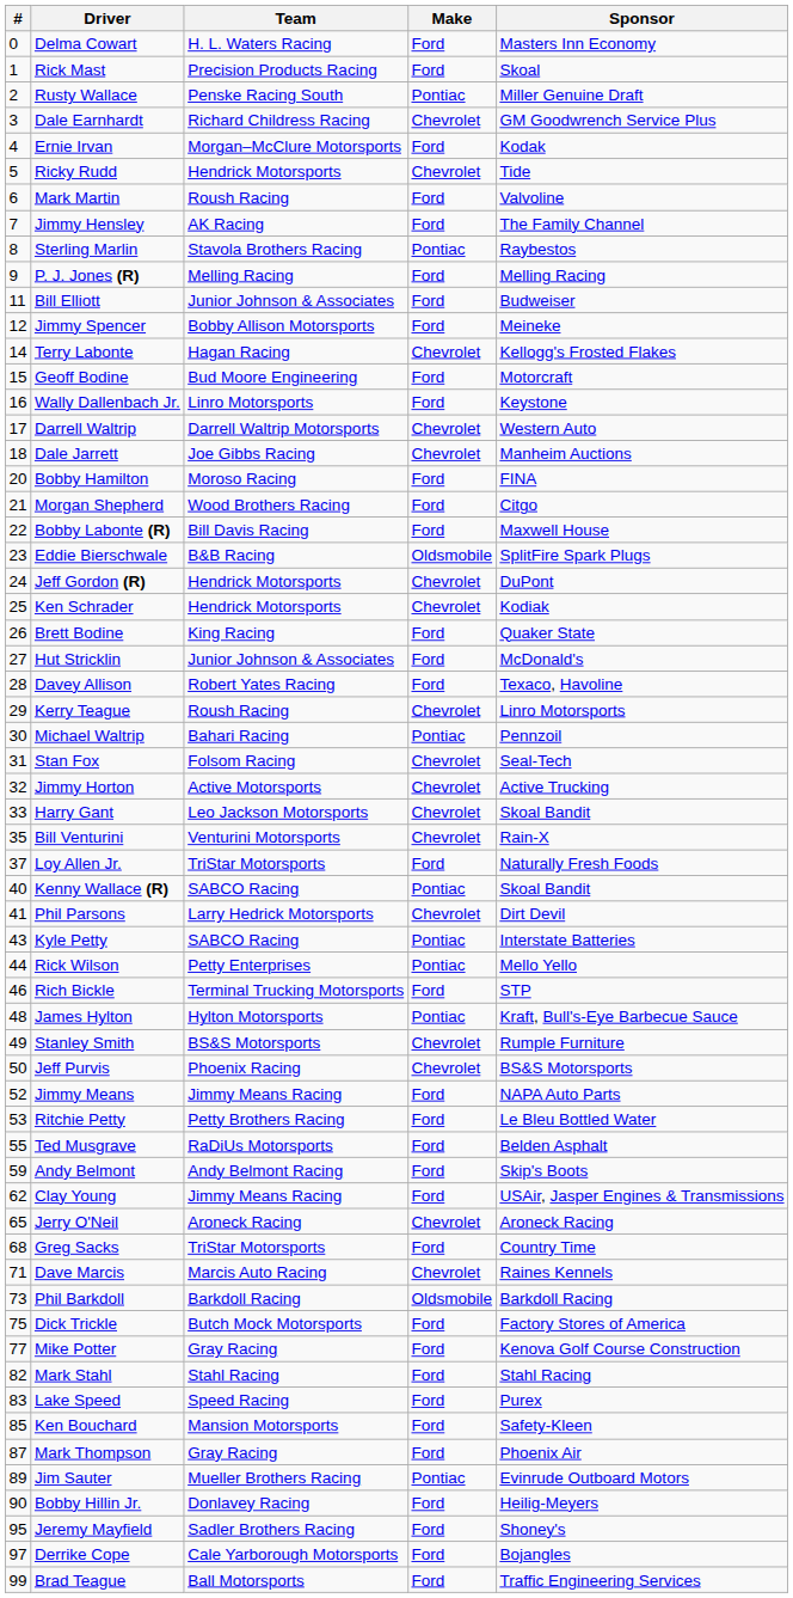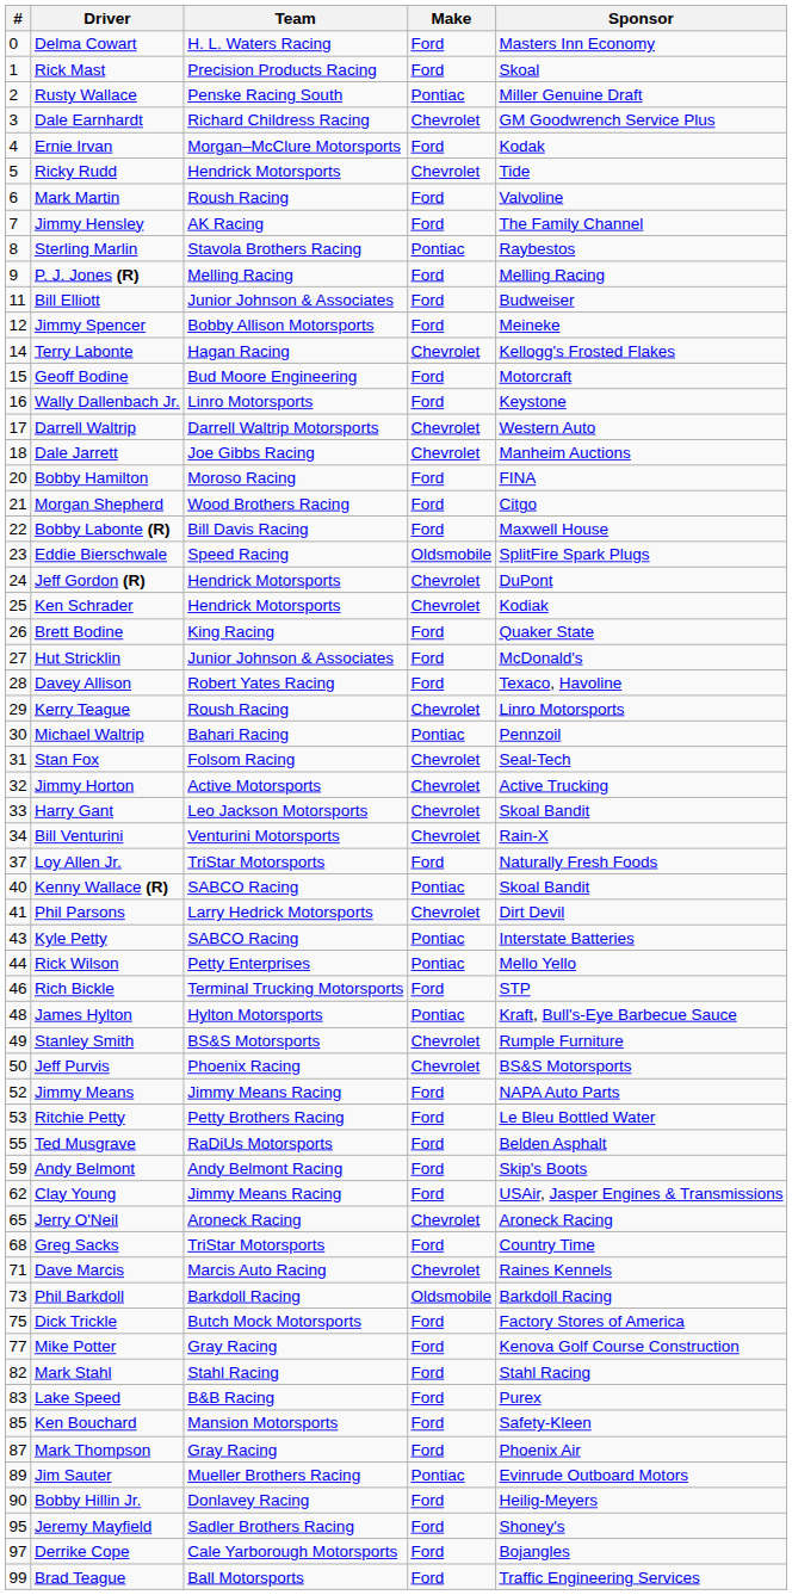 <table class="wikitable" style="font-size:95%">
 <tr>
 <th>#</th>
 <th>Driver</th>
 <th>Team</th>
 <th>Make</th>
 <th>Sponsor</th>
 </tr>
 <tr>
 <td>0</td>
 <td><a href='#'>Delma Cowart</a></td>
 <td><a href='#'>H. L. Waters Racing</a></td>
 <td><a href='#'>Ford</a></td>
 <td><a href='#'>Masters Inn Economy</a></td>
 </tr>
 <tr>
 <td>1</td>
 <td><a href='#'>Rick Mast</a></td>
 <td><a href='#'>Precision Products Racing</a></td>
 <td><a href='#'>Ford</a></td>
 <td><a href='#'>Skoal</a></td>
 </tr>
 <tr>
 <td>2</td>
 <td><a href='#'>Rusty Wallace</a></td>
 <td><a href='#'>Penske Racing South</a></td>
 <td><a href='#'>Pontiac</a></td>
 <td><a href='#'>Miller Genuine Draft</a></td>
 </tr>
 <tr>
 <td>3</td>
 <td><a href='#'>Dale Earnhardt</a></td>
 <td><a href='#'>Richard Childress Racing</a></td>
 <td><a href='#'>Chevrolet</a></td>
 <td><a href='#'>GM Goodwrench Service Plus</a></td>
 </tr>
 <tr>
 <td>4</td>
 <td><a href='#'>Ernie Irvan</a></td>
 <td><a href='#'>Morgan–McClure Motorsports</a></td>
 <td><a href='#'>Ford</a></td>
 <td><a href='#'>Kodak</a></td>
 </tr>
 <tr>
 <td>5</td>
 <td><a href='#'>Ricky Rudd</a></td>
 <td><a href='#'>Hendrick Motorsports</a></td>
 <td><a href='#'>Chevrolet</a></td>
 <td><a href='#'>Tide</a></td>
 </tr>
 <tr>
 <td>6</td>
 <td><a href='#'>Mark Martin</a></td>
 <td><a href='#'>Roush Racing</a></td>
 <td><a href='#'>Ford</a></td>
 <td><a href='#'>Valvoline</a></td>
 </tr>
 <tr>
 <td>7</td>
 <td><a href='#'>Jimmy Hensley</a></td>
 <td><a href='#'>AK Racing</a></td>
 <td><a href='#'>Ford</a></td>
 <td><a href='#'>The Family Channel</a></td>
 </tr>
 <tr>
 <td>8</td>
 <td><a href='#'>Sterling Marlin</a></td>
 <td><a href='#'>Stavola Brothers Racing</a></td>
 <td><a href='#'>Pontiac</a></td>
 <td><a href='#'>Raybestos</a></td>
 </tr>
 <tr>
 <td>9</td>
 <td><a href='#'>P. J. Jones</a> <strong>(R)</strong></td>
 <td><a href='#'>Melling Racing</a></td>
 <td><a href='#'>Ford</a></td>
 <td><a href='#'>Melling Racing</a></td>
 </tr>
 <tr>
 <td>11</td>
 <td><a href='#'>Bill Elliott</a></td>
 <td><a href='#'>Junior Johnson & Associates</a></td>
 <td><a href='#'>Ford</a></td>
 <td><a href='#'>Budweiser</a></td>
 </tr>
 <tr>
 <td>12</td>
 <td><a href='#'>Jimmy Spencer</a></td>
 <td><a href='#'>Bobby Allison Motorsports</a></td>
 <td><a href='#'>Ford</a></td>
 <td><a href='#'>Meineke</a></td>
 </tr>
 <tr>
 <td>14</td>
 <td><a href='#'>Terry Labonte</a></td>
 <td><a href='#'>Hagan Racing</a></td>
 <td><a href='#'>Chevrolet</a></td>
 <td><a href='#'>Kellogg's Frosted Flakes</a></td>
 </tr>
 <tr>
 <td>15</td>
 <td><a href='#'>Geoff Bodine</a></td>
 <td><a href='#'>Bud Moore Engineering</a></td>
 <td><a href='#'>Ford</a></td>
 <td><a href='#'>Motorcraft</a></td>
 </tr>
 <tr>
 <td>16</td>
 <td><a href='#'>Wally Dallenbach Jr.</a></td>
 <td><a href='#'>Linro Motorsports</a></td>
 <td><a href='#'>Ford</a></td>
 <td><a href='#'>Keystone</a></td>
 </tr>
 <tr>
 <td>17</td>
 <td><a href='#'>Darrell Waltrip</a></td>
 <td><a href='#'>Darrell Waltrip Motorsports</a></td>
 <td><a href='#'>Chevrolet</a></td>
 <td><a href='#'>Western Auto</a></td>
 </tr>
 <tr>
 <td>18</td>
 <td><a href='#'>Dale Jarrett</a></td>
 <td><a href='#'>Joe Gibbs Racing</a></td>
 <td><a href='#'>Chevrolet</a></td>
 <td><a href='#'>Manheim Auctions</a></td>
 </tr>
 <tr>
 <td>20</td>
 <td><a href='#'>Bobby Hamilton</a></td>
 <td><a href='#'>Moroso Racing</a></td>
 <td><a href='#'>Ford</a></td>
 <td><a href='#'>FINA</a></td>
 </tr>
 <tr>
 <td>21</td>
 <td><a href='#'>Morgan Shepherd</a></td>
 <td><a href='#'>Wood Brothers Racing</a></td>
 <td><a href='#'>Ford</a></td>
 <td><a href='#'>Citgo</a></td>
 </tr>
 <tr>
 <td>22</td>
 <td><a href='#'>Bobby Labonte</a> <strong>(R)</strong></td>
 <td><a href='#'>Bill Davis Racing</a></td>
 <td><a href='#'>Ford</a></td>
 <td><a href='#'>Maxwell House</a></td>
 </tr>
 <tr>
 <td>23</td>
 <td><a href='#'>Eddie Bierschwale</a></td>
-<td><a href='#'>B&B Racing</a></td>
+<td><a href='#'>Speed Racing</a></td>
 <td><a href='#'>Oldsmobile</a></td>
 <td><a href='#'>SplitFire Spark Plugs</a></td>
 </tr>
 <tr>
 <td>24</td>
 <td><a href='#'>Jeff Gordon</a> <strong>(R)</strong></td>
 <td><a href='#'>Hendrick Motorsports</a></td>
 <td><a href='#'>Chevrolet</a></td>
 <td><a href='#'>DuPont</a></td>
 </tr>
 <tr>
 <td>25</td>
 <td><a href='#'>Ken Schrader</a></td>
 <td><a href='#'>Hendrick Motorsports</a></td>
 <td><a href='#'>Chevrolet</a></td>
 <td><a href='#'>Kodiak</a></td>
 </tr>
 <tr>
 <td>26</td>
 <td><a href='#'>Brett Bodine</a></td>
 <td><a href='#'>King Racing</a></td>
 <td><a href='#'>Ford</a></td>
 <td><a href='#'>Quaker State</a></td>
 </tr>
 <tr>
 <td>27</td>
 <td><a href='#'>Hut Stricklin</a></td>
 <td><a href='#'>Junior Johnson & Associates</a></td>
 <td><a href='#'>Ford</a></td>
 <td><a href='#'>McDonald's</a></td>
 </tr>
 <tr>
 <td>28</td>
 <td><a href='#'>Davey Allison</a></td>
 <td><a href='#'>Robert Yates Racing</a></td>
 <td><a href='#'>Ford</a></td>
 <td><a href='#'>Texaco</a>, <a href='#'>Havoline</a></td>
 </tr>
 <tr>
 <td>29</td>
 <td><a href='#'>Kerry Teague</a></td>
 <td><a href='#'>Roush Racing</a></td>
 <td><a href='#'>Chevrolet</a></td>
 <td><a href='#'>Linro Motorsports</a></td>
 </tr>
 <tr>
 <td>30</td>
 <td><a href='#'>Michael Waltrip</a></td>
 <td><a href='#'>Bahari Racing</a></td>
 <td><a href='#'>Pontiac</a></td>
 <td><a href='#'>Pennzoil</a></td>
 </tr>
 <tr>
 <td>31</td>
 <td><a href='#'>Stan Fox</a></td>
 <td><a href='#'>Folsom Racing</a></td>
 <td><a href='#'>Chevrolet</a></td>
 <td><a href='#'>Seal-Tech</a></td>
 </tr>
 <tr>
 <td>32</td>
 <td><a href='#'>Jimmy Horton</a></td>
 <td><a href='#'>Active Motorsports</a></td>
 <td><a href='#'>Chevrolet</a></td>
 <td><a href='#'>Active Trucking</a></td>
 </tr>
 <tr>
 <td>33</td>
 <td><a href='#'>Harry Gant</a></td>
 <td><a href='#'>Leo Jackson Motorsports</a></td>
 <td><a href='#'>Chevrolet</a></td>
 <td><a href='#'>Skoal Bandit</a></td>
 </tr>
 <tr>
-<td>35</td>
+<td>34</td>
 <td><a href='#'>Bill Venturini</a></td>
 <td><a href='#'>Venturini Motorsports</a></td>
 <td><a href='#'>Chevrolet</a></td>
 <td><a href='#'>Rain-X</a></td>
 </tr>
 <tr>
 <td>37</td>
 <td><a href='#'>Loy Allen Jr.</a></td>
 <td><a href='#'>TriStar Motorsports</a></td>
 <td><a href='#'>Ford</a></td>
 <td><a href='#'>Naturally Fresh Foods</a></td>
 </tr>
 <tr>
 <td>40</td>
 <td><a href='#'>Kenny Wallace</a> <strong>(R)</strong></td>
 <td><a href='#'>SABCO Racing</a></td>
 <td><a href='#'>Pontiac</a></td>
 <td><a href='#'>Skoal Bandit</a></td>
 </tr>
 <tr>
 <td>41</td>
 <td><a href='#'>Phil Parsons</a></td>
 <td><a href='#'>Larry Hedrick Motorsports</a></td>
 <td><a href='#'>Chevrolet</a></td>
 <td><a href='#'>Dirt Devil</a></td>
 </tr>
 <tr>
 <td>43</td>
 <td><a href='#'>Kyle Petty</a></td>
 <td><a href='#'>SABCO Racing</a></td>
 <td><a href='#'>Pontiac</a></td>
 <td><a href='#'>Interstate Batteries</a></td>
 </tr>
 <tr>
 <td>44</td>
 <td><a href='#'>Rick Wilson</a></td>
 <td><a href='#'>Petty Enterprises</a></td>
 <td><a href='#'>Pontiac</a></td>
 <td><a href='#'>Mello Yello</a></td>
 </tr>
 <tr>
 <td>46</td>
 <td><a href='#'>Rich Bickle</a></td>
 <td><a href='#'>Terminal Trucking Motorsports</a></td>
 <td><a href='#'>Ford</a></td>
 <td><a href='#'>STP</a></td>
 </tr>
 <tr>
 <td>48</td>
 <td><a href='#'>James Hylton</a></td>
 <td><a href='#'>Hylton Motorsports</a></td>
 <td><a href='#'>Pontiac</a></td>
 <td><a href='#'>Kraft</a>, <a href='#'>Bull's-Eye Barbecue Sauce</a></td>
 </tr>
 <tr>
 <td>49</td>
 <td><a href='#'>Stanley Smith</a></td>
 <td><a href='#'>BS&S Motorsports</a></td>
 <td><a href='#'>Chevrolet</a></td>
 <td><a href='#'>Rumple Furniture</a></td>
 </tr>
 <tr>
 <td>50</td>
 <td><a href='#'>Jeff Purvis</a></td>
 <td><a href='#'>Phoenix Racing</a></td>
 <td><a href='#'>Chevrolet</a></td>
 <td><a href='#'>BS&S Motorsports</a></td>
 </tr>
 <tr>
 <td>52</td>
 <td><a href='#'>Jimmy Means</a></td>
 <td><a href='#'>Jimmy Means Racing</a></td>
 <td><a href='#'>Ford</a></td>
 <td><a href='#'>NAPA Auto Parts</a></td>
 </tr>
 <tr>
 <td>53</td>
 <td><a href='#'>Ritchie Petty</a></td>
 <td><a href='#'>Petty Brothers Racing</a></td>
 <td><a href='#'>Ford</a></td>
 <td><a href='#'>Le Bleu Bottled Water</a></td>
 </tr>
 <tr>
 <td>55</td>
 <td><a href='#'>Ted Musgrave</a></td>
 <td><a href='#'>RaDiUs Motorsports</a></td>
 <td><a href='#'>Ford</a></td>
 <td><a href='#'>Belden Asphalt</a></td>
 </tr>
 <tr>
 <td>59</td>
 <td><a href='#'>Andy Belmont</a></td>
 <td><a href='#'>Andy Belmont Racing</a></td>
 <td><a href='#'>Ford</a></td>
 <td><a href='#'>Skip's Boots</a></td>
 </tr>
 <tr>
 <td>62</td>
 <td><a href='#'>Clay Young</a></td>
 <td><a href='#'>Jimmy Means Racing</a></td>
 <td><a href='#'>Ford</a></td>
 <td><a href='#'>USAir</a>, <a href='#'>Jasper Engines & Transmissions</a></td>
 </tr>
 <tr>
 <td>65</td>
 <td><a href='#'>Jerry O'Neil</a></td>
 <td><a href='#'>Aroneck Racing</a></td>
 <td><a href='#'>Chevrolet</a></td>
 <td><a href='#'>Aroneck Racing</a></td>
 </tr>
 <tr>
 <td>68</td>
 <td><a href='#'>Greg Sacks</a></td>
 <td><a href='#'>TriStar Motorsports</a></td>
 <td><a href='#'>Ford</a></td>
 <td><a href='#'>Country Time</a></td>
 </tr>
 <tr>
 <td>71</td>
 <td><a href='#'>Dave Marcis</a></td>
 <td><a href='#'>Marcis Auto Racing</a></td>
 <td><a href='#'>Chevrolet</a></td>
 <td><a href='#'>Raines Kennels</a></td>
 </tr>
 <tr>
 <td>73</td>
 <td><a href='#'>Phil Barkdoll</a></td>
 <td><a href='#'>Barkdoll Racing</a></td>
 <td><a href='#'>Oldsmobile</a></td>
 <td><a href='#'>Barkdoll Racing</a></td>
 </tr>
 <tr>
 <td>75</td>
 <td><a href='#'>Dick Trickle</a></td>
 <td><a href='#'>Butch Mock Motorsports</a></td>
 <td><a href='#'>Ford</a></td>
 <td><a href='#'>Factory Stores of America</a></td>
 </tr>
 <tr>
 <td>77</td>
 <td><a href='#'>Mike Potter</a></td>
 <td><a href='#'>Gray Racing</a></td>
 <td><a href='#'>Ford</a></td>
 <td><a href='#'>Kenova Golf Course Construction</a></td>
 </tr>
 <tr>
 <td>82</td>
 <td><a href='#'>Mark Stahl</a></td>
 <td><a href='#'>Stahl Racing</a></td>
 <td><a href='#'>Ford</a></td>
 <td><a href='#'>Stahl Racing</a></td>
 </tr>
 <tr>
 <td>83</td>
 <td><a href='#'>Lake Speed</a></td>
-<td><a href='#'>Speed Racing</a></td>
+<td><a href='#'>B&B Racing</a></td>
 <td><a href='#'>Ford</a></td>
 <td><a href='#'>Purex</a></td>
 </tr>
 <tr>
 <td>85</td>
 <td><a href='#'>Ken Bouchard</a></td>
 <td><a href='#'>Mansion Motorsports</a></td>
 <td><a href='#'>Ford</a></td>
 <td><a href='#'>Safety-Kleen</a></td>
 </tr>
 <tr>
 <td>87</td>
 <td><a href='#'>Mark Thompson</a></td>
 <td><a href='#'>Gray Racing</a></td>
 <td><a href='#'>Ford</a></td>
 <td><a href='#'>Phoenix Air</a></td>
 </tr>
 <tr>
 <td>89</td>
 <td><a href='#'>Jim Sauter</a></td>
 <td><a href='#'>Mueller Brothers Racing</a></td>
 <td><a href='#'>Pontiac</a></td>
 <td><a href='#'>Evinrude Outboard Motors</a></td>
 </tr>
 <tr>
 <td>90</td>
 <td><a href='#'>Bobby Hillin Jr.</a></td>
 <td><a href='#'>Donlavey Racing</a></td>
 <td><a href='#'>Ford</a></td>
 <td><a href='#'>Heilig-Meyers</a></td>
 </tr>
 <tr>
 <td>95</td>
 <td><a href='#'>Jeremy Mayfield</a></td>
 <td><a href='#'>Sadler Brothers Racing</a></td>
 <td><a href='#'>Ford</a></td>
 <td><a href='#'>Shoney's</a></td>
 </tr>
 <tr>
 <td>97</td>
 <td><a href='#'>Derrike Cope</a></td>
 <td><a href='#'>Cale Yarborough Motorsports</a></td>
 <td><a href='#'>Ford</a></td>
 <td><a href='#'>Bojangles</a></td>
 </tr>
 <tr>
 <td>99</td>
 <td><a href='#'>Brad Teague</a></td>
 <td><a href='#'>Ball Motorsports</a></td>
 <td><a href='#'>Ford</a></td>
 <td><a href='#'>Traffic Engineering Services</a></td>
 </tr>
 </table>
